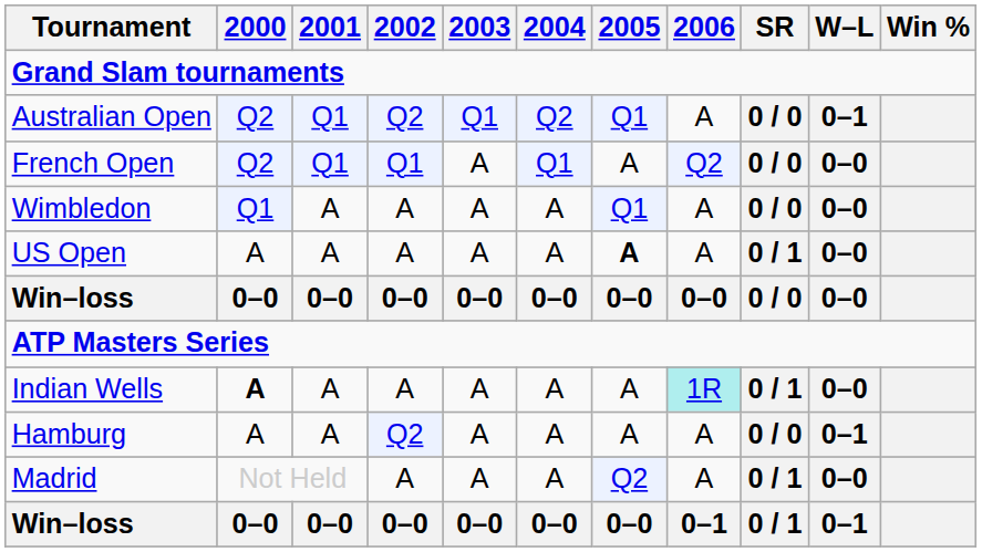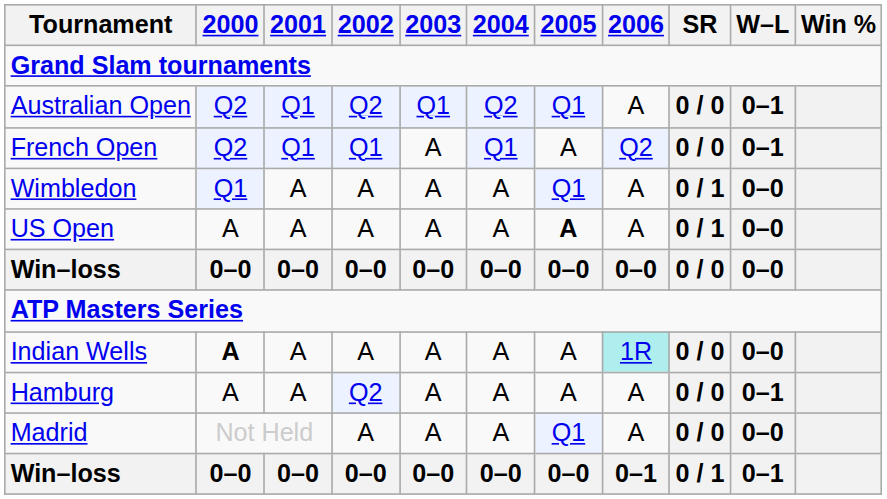 <table class=wikitable style=text-align:center;font-size:97%>
 <tr>
 <th>Tournament</th>
 <th><a href='#'>2000</a></th>
 <th><a href='#'>2001</a></th>
 <th><a href='#'>2002</a></th>
 <th><a href='#'>2003</a></th>
 <th><a href='#'>2004</a></th>
 <th><a href='#'>2005</a></th>
 <th><a href='#'>2006</a></th>
 <th>SR</th>
 <th>W–L</th>
 <th>Win %</th>
 </tr>
 <tr>
 <td colspan=23 align=left><strong><a href='#'>Grand Slam tournaments</a></strong></td>
 </tr>
 <tr>
 <td align=left><a href='#'>Australian Open</a></td>
 <td bgcolor=ecf2ff><a href='#'>Q2</a></td>
 <td bgcolor=ecf2ff><a href='#'>Q1</a></td>
 <td bgcolor=ecf2ff><a href='#'>Q2</a></td>
 <td bgcolor=ecf2ff><a href='#'>Q1</a></td>
 <td bgcolor=ecf2ff><a href='#'>Q2</a></td>
 <td bgcolor=ecf2ff><a href='#'>Q1</a></td>
 <td>A</td>
 <th>0 / 0</th>
 <th>0–1</th>
 <th></th>
 </tr>
 <tr>
 <td align=left><a href='#'>French Open</a></td>
 <td bgcolor=ecf2ff><a href='#'>Q2</a></td>
 <td bgcolor=ecf2ff><a href='#'>Q1</a></td>
 <td bgcolor=ecf2ff><a href='#'>Q1</a></td>
 <td>A</td>
 <td bgcolor=ecf2ff><a href='#'>Q1</a></td>
 <td>A</td>
 <td bgcolor=ecf2ff><a href='#'>Q2</a></td>
 <th>0 / 0</th>
-<th>0–0</th>
+<th>0–1</th>
 <th></th>
 </tr>
 <tr>
 <td align=left><a href='#'>Wimbledon</a></td>
 <td bgcolor=ecf2ff><a href='#'>Q1</a></td>
 <td>A</td>
 <td>A</td>
 <td>A</td>
 <td>A</td>
 <td bgcolor=ecf2ff><a href='#'>Q1</a></td>
 <td>A</td>
-<th>0 / 0</th>
+<th>0 / 1</th>
 <th>0–0</th>
 <th></th>
 </tr>
 <tr>
 <td align=left><a href='#'>US Open</a></td>
 <td>A</td>
 <td>A</td>
 <td>A</td>
 <td>A</td>
 <td>A</td>
 <td><strong>A</strong></td>
 <td>A</td>
 <th>0 / 1</th>
 <th>0–0</th>
 <th></th>
 </tr>
 <tr>
 <th style=text-align:left>Win–loss</th>
 <th>0–0</th>
 <th>0–0</th>
 <th>0–0</th>
 <th>0–0</th>
 <th>0–0</th>
 <th>0–0</th>
 <th>0–0</th>
 <th>0 / 0</th>
 <th>0–0</th>
 <th></th>
 </tr>
 <tr>
 <td colspan=23 align=left><strong><a href='#'>ATP Masters Series</a></strong></td>
 </tr>
 <tr>
 <td align=left><a href='#'>Indian Wells</a></td>
 <td><strong>A</strong></td>
 <td>A</td>
 <td>A</td>
 <td>A</td>
 <td>A</td>
 <td>A</td>
 <td bgcolor=afeeee><a href='#'>1R</a></td>
-<th>0 / 1</th>
+<th>0 / 0</th>
 <th>0–0</th>
 <th></th>
 </tr>
 <tr>
 <td align=left><a href='#'>Hamburg</a></td>
 <td>A</td>
 <td>A</td>
 <td bgcolor=ecf2ff><a href='#'>Q2</a></td>
 <td>A</td>
 <td>A</td>
 <td>A</td>
 <td>A</td>
 <th>0 / 0</th>
 <th>0–1</th>
 <th></th>
 </tr>
 <tr>
 <td align=left><a href='#'>Madrid</a></td>
 <td colspan=2 style=color:#cccccc>Not Held</td>
 <td>A</td>
 <td>A</td>
 <td>A</td>
-<td bgcolor=ecf2ff><a href='#'>Q2</a></td>
+<td bgcolor=ecf2ff><a href='#'>Q1</a></td>
 <td>A</td>
-<th>0 / 1</th>
+<th>0 / 0</th>
 <th>0–0</th>
 <th></th>
 </tr>
 <tr>
 <th style=text-align:left>Win–loss</th>
 <th>0–0</th>
 <th>0–0</th>
 <th>0–0</th>
 <th>0–0</th>
 <th>0–0</th>
 <th>0–0</th>
 <th>0–1</th>
 <th>0 / 1</th>
 <th>0–1</th>
 <th></th>
 </tr>
 </table>
